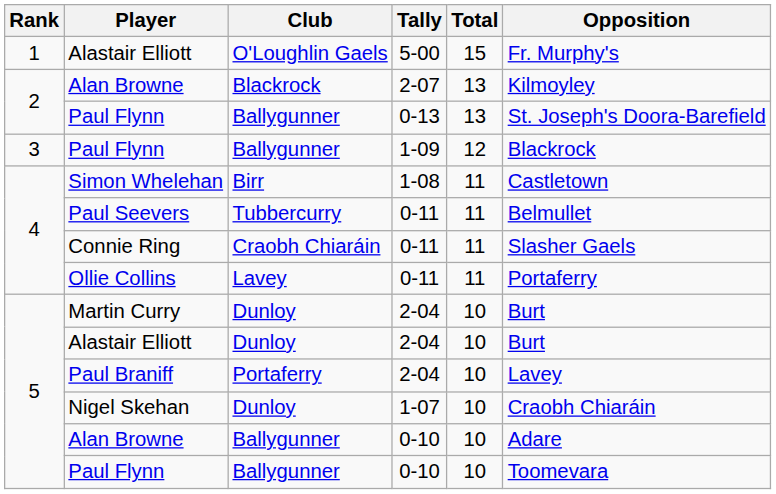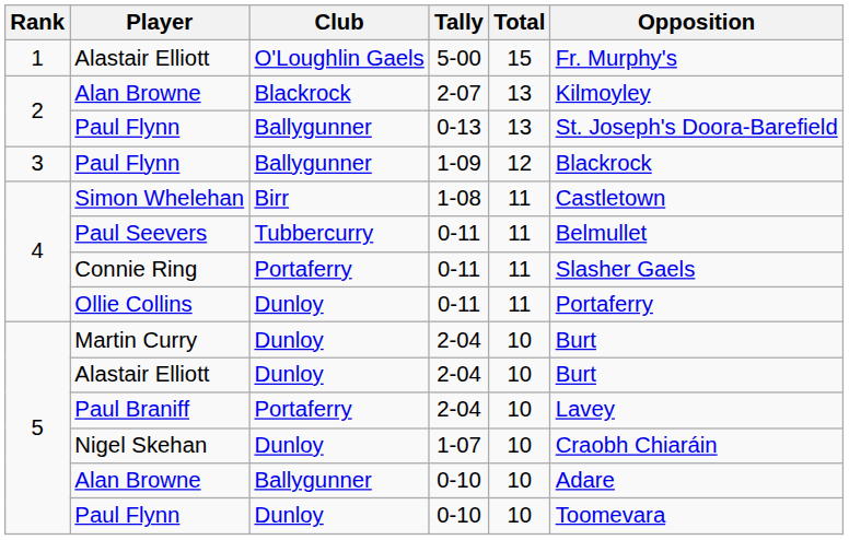 <table class="wikitable">
 <tr>
 <th>Rank</th>
 <th>Player</th>
 <th>Club</th>
 <th>Tally</th>
 <th>Total</th>
 <th>Opposition</th>
 </tr>
 <tr>
 <td style="text-align:center;">1</td>
 <td>Alastair Elliott</td>
 <td><a href='#'>O'Loughlin Gaels</a></td>
 <td align=center>5-00</td>
 <td align=center>15</td>
 <td><a href='#'>Fr. Murphy's</a></td>
 </tr>
 <tr>
 <td rowspan="2" style="text-align:center;">2</td>
 <td><a href='#'>Alan Browne</a></td>
 <td><a href='#'>Blackrock</a></td>
 <td align=center>2-07</td>
 <td align=center>13</td>
 <td><a href='#'>Kilmoyley</a></td>
 </tr>
 <tr>
 <td><a href='#'>Paul Flynn</a></td>
 <td><a href='#'>Ballygunner</a></td>
 <td align=center>0-13</td>
 <td align=center>13</td>
 <td><a href='#'>St. Joseph's Doora-Barefield</a></td>
 </tr>
 <tr>
 <td style="text-align:center;">3</td>
 <td><a href='#'>Paul Flynn</a></td>
 <td><a href='#'>Ballygunner</a></td>
 <td align=center>1-09</td>
 <td align=center>12</td>
 <td><a href='#'>Blackrock</a></td>
 </tr>
 <tr>
 <td rowspan="4" style="text-align:center;">4</td>
 <td><a href='#'>Simon Whelehan</a></td>
 <td><a href='#'>Birr</a></td>
 <td align=center>1-08</td>
 <td align=center>11</td>
 <td><a href='#'>Castletown</a></td>
 </tr>
 <tr>
 <td><a href='#'>Paul Seevers</a></td>
 <td><a href='#'>Tubbercurry</a></td>
 <td align=center>0-11</td>
 <td align=center>11</td>
 <td><a href='#'>Belmullet</a></td>
 </tr>
 <tr>
 <td>Connie Ring</td>
-<td><a href='#'>Craobh Chiaráin</a></td>
+<td><a href='#'>Portaferry</a></td>
 <td align=center>0-11</td>
 <td align=center>11</td>
 <td><a href='#'>Slasher Gaels</a></td>
 </tr>
 <tr>
 <td><a href='#'>Ollie Collins</a></td>
-<td><a href='#'>Lavey</a></td>
+<td><a href='#'>Dunloy</a></td>
 <td align=center>0-11</td>
 <td align=center>11</td>
 <td><a href='#'>Portaferry</a></td>
 </tr>
 <tr>
 <td rowspan="6" style="text-align:center;">5</td>
 <td>Martin Curry</td>
 <td><a href='#'>Dunloy</a></td>
 <td align=center>2-04</td>
 <td align=center>10</td>
 <td><a href='#'>Burt</a></td>
 </tr>
 <tr>
 <td>Alastair Elliott</td>
 <td><a href='#'>Dunloy</a></td>
 <td align=center>2-04</td>
 <td align=center>10</td>
 <td><a href='#'>Burt</a></td>
 </tr>
 <tr>
 <td><a href='#'>Paul Braniff</a></td>
 <td><a href='#'>Portaferry</a></td>
 <td align=center>2-04</td>
 <td align=center>10</td>
 <td><a href='#'>Lavey</a></td>
 </tr>
 <tr>
 <td>Nigel Skehan</td>
 <td><a href='#'>Dunloy</a></td>
 <td align=center>1-07</td>
 <td align=center>10</td>
 <td><a href='#'>Craobh Chiaráin</a></td>
 </tr>
 <tr>
 <td><a href='#'>Alan Browne</a></td>
 <td><a href='#'>Ballygunner</a></td>
 <td align=center>0-10</td>
 <td align=center>10</td>
 <td><a href='#'>Adare</a></td>
 </tr>
 <tr>
 <td><a href='#'>Paul Flynn</a></td>
-<td><a href='#'>Ballygunner</a></td>
+<td><a href='#'>Dunloy</a></td>
 <td align=center>0-10</td>
 <td align=center>10</td>
 <td><a href='#'>Toomevara</a></td>
 </tr>
 </table>
